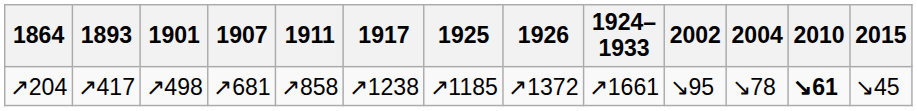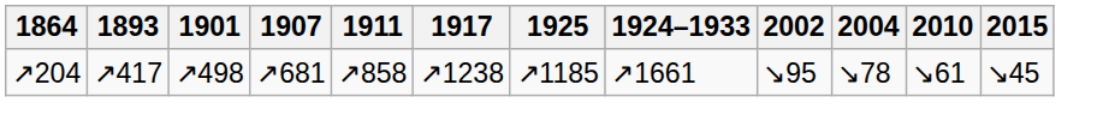 <table class="wikitable">
 <tr>
 <th>1864</th>
 <th>1893</th>
 <th>1901</th>
 <th>1907</th>
 <th>1911</th>
 <th>1917</th>
 <th>1925</th>
-<th>1926</th>
 <th>1924–1933</th>
 <th>2002</th>
 <th>2004</th>
 <th>2010</th>
 <th>2015</th>
 </tr>
 <tr>
 <td>↗204</td>
 <td>↗417</td>
 <td>↗498</td>
 <td>↗681</td>
 <td>↗858</td>
 <td>↗1238</td>
 <td>↗1185</td>
-<td>↗1372</td>
 <td>↗1661</td>
 <td>↘95</td>
 <td>↘78</td>
-<td><strong>↘61</strong></td>
+<td>↘61</td>
 <td>↘45</td>
 </tr>
 </table>
